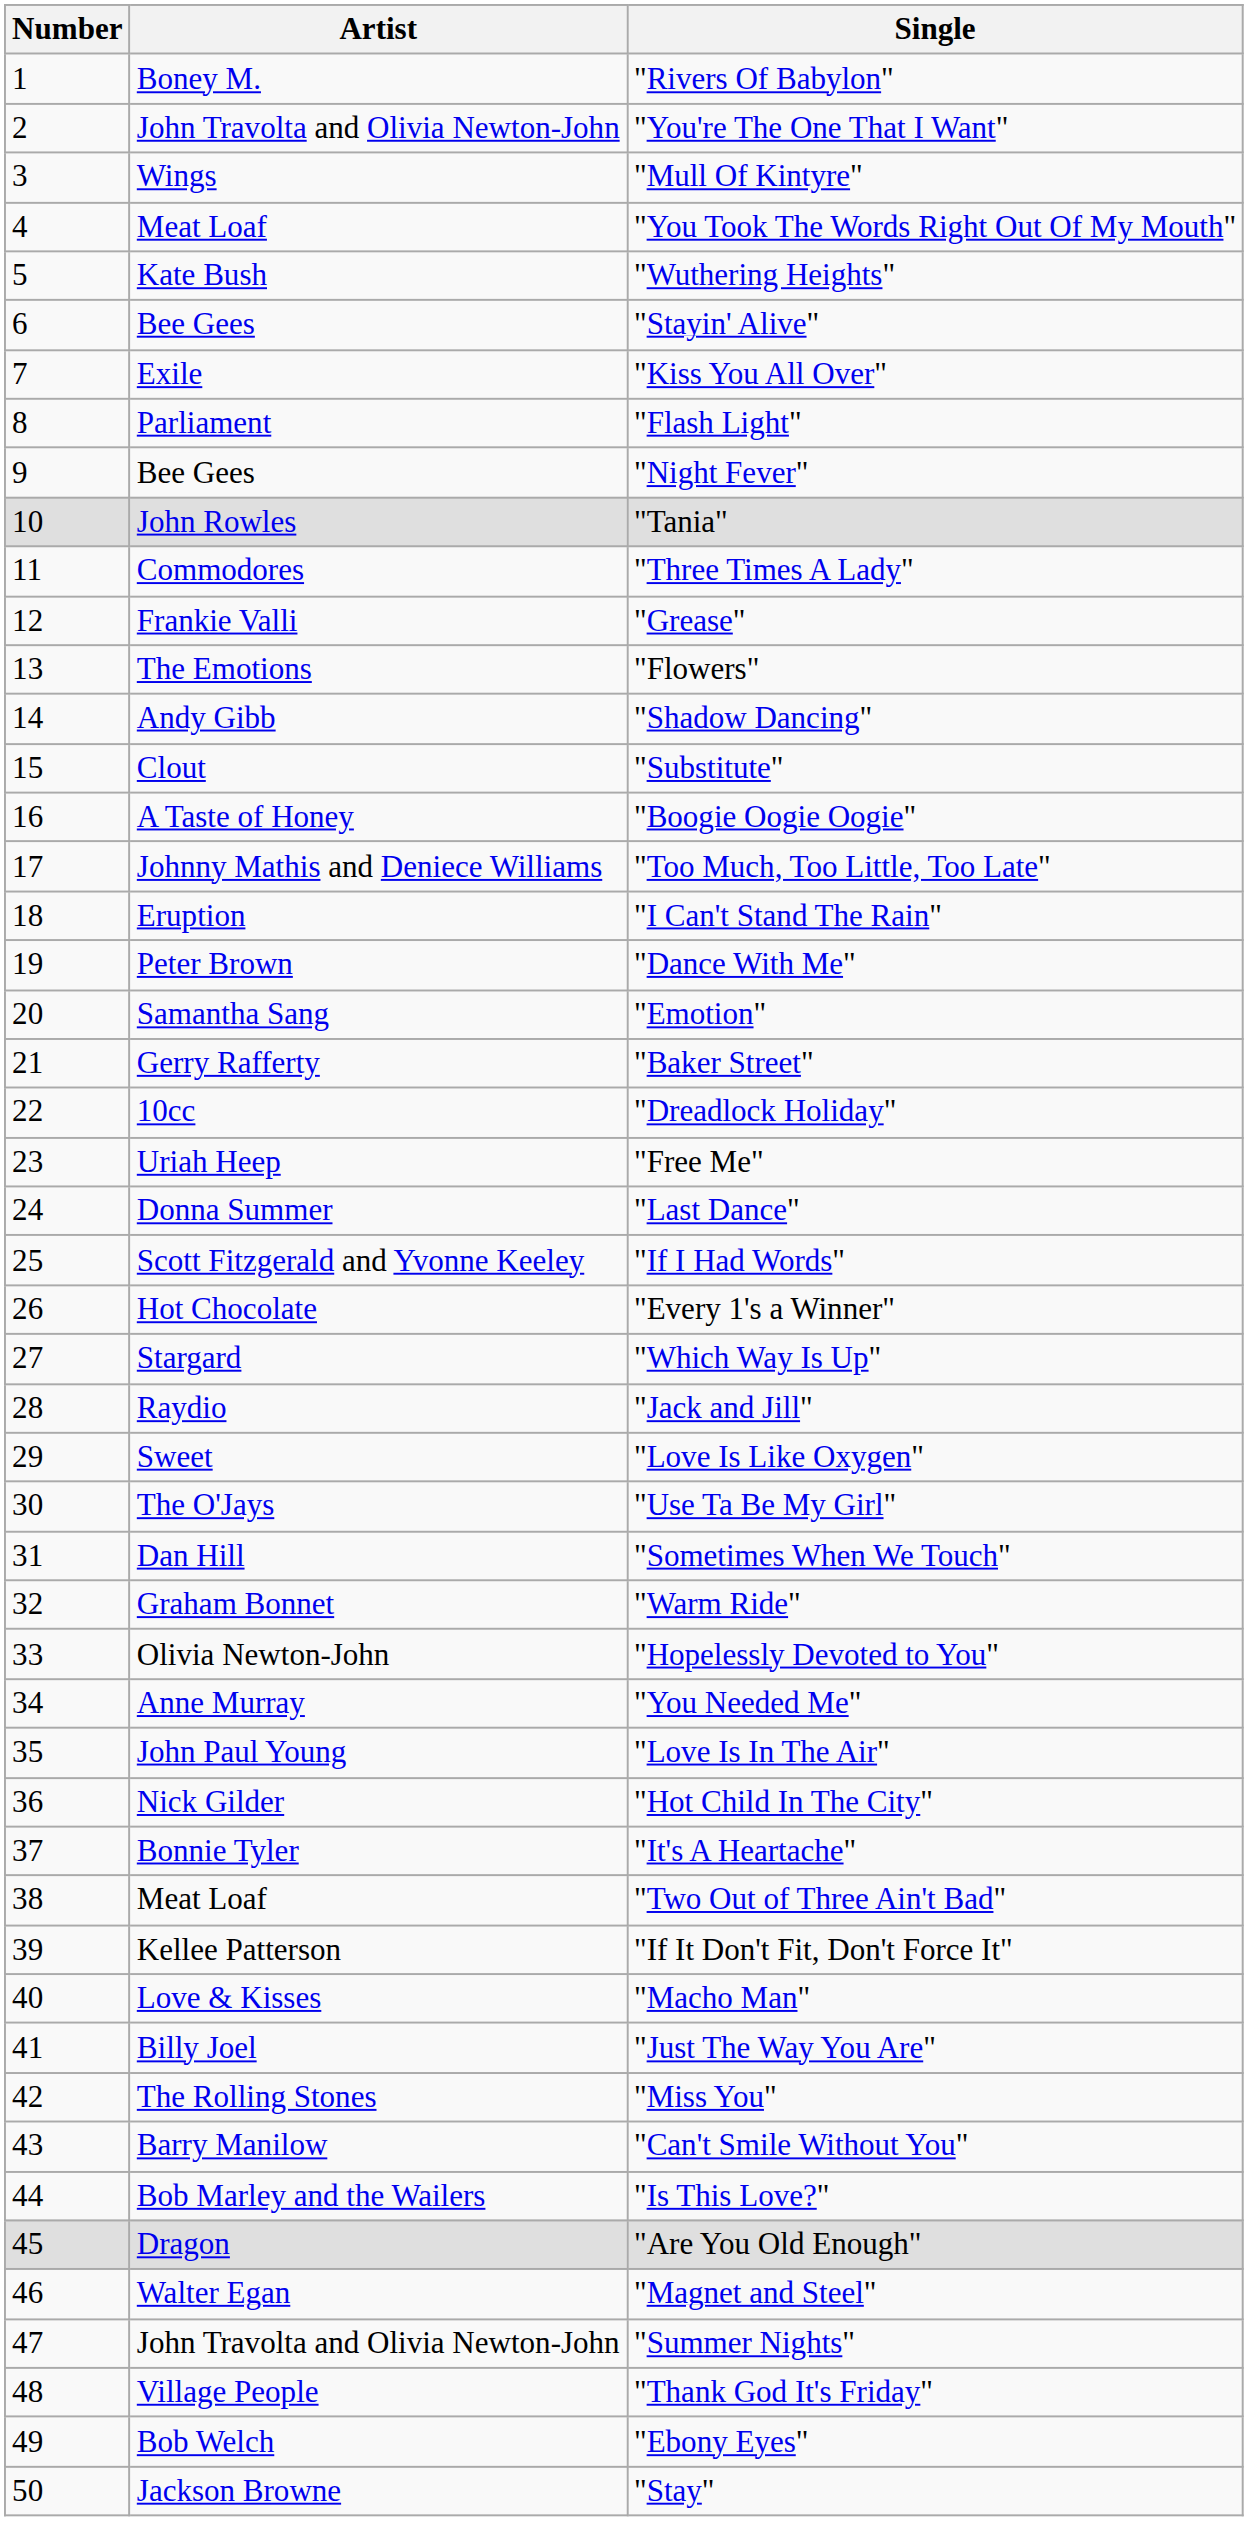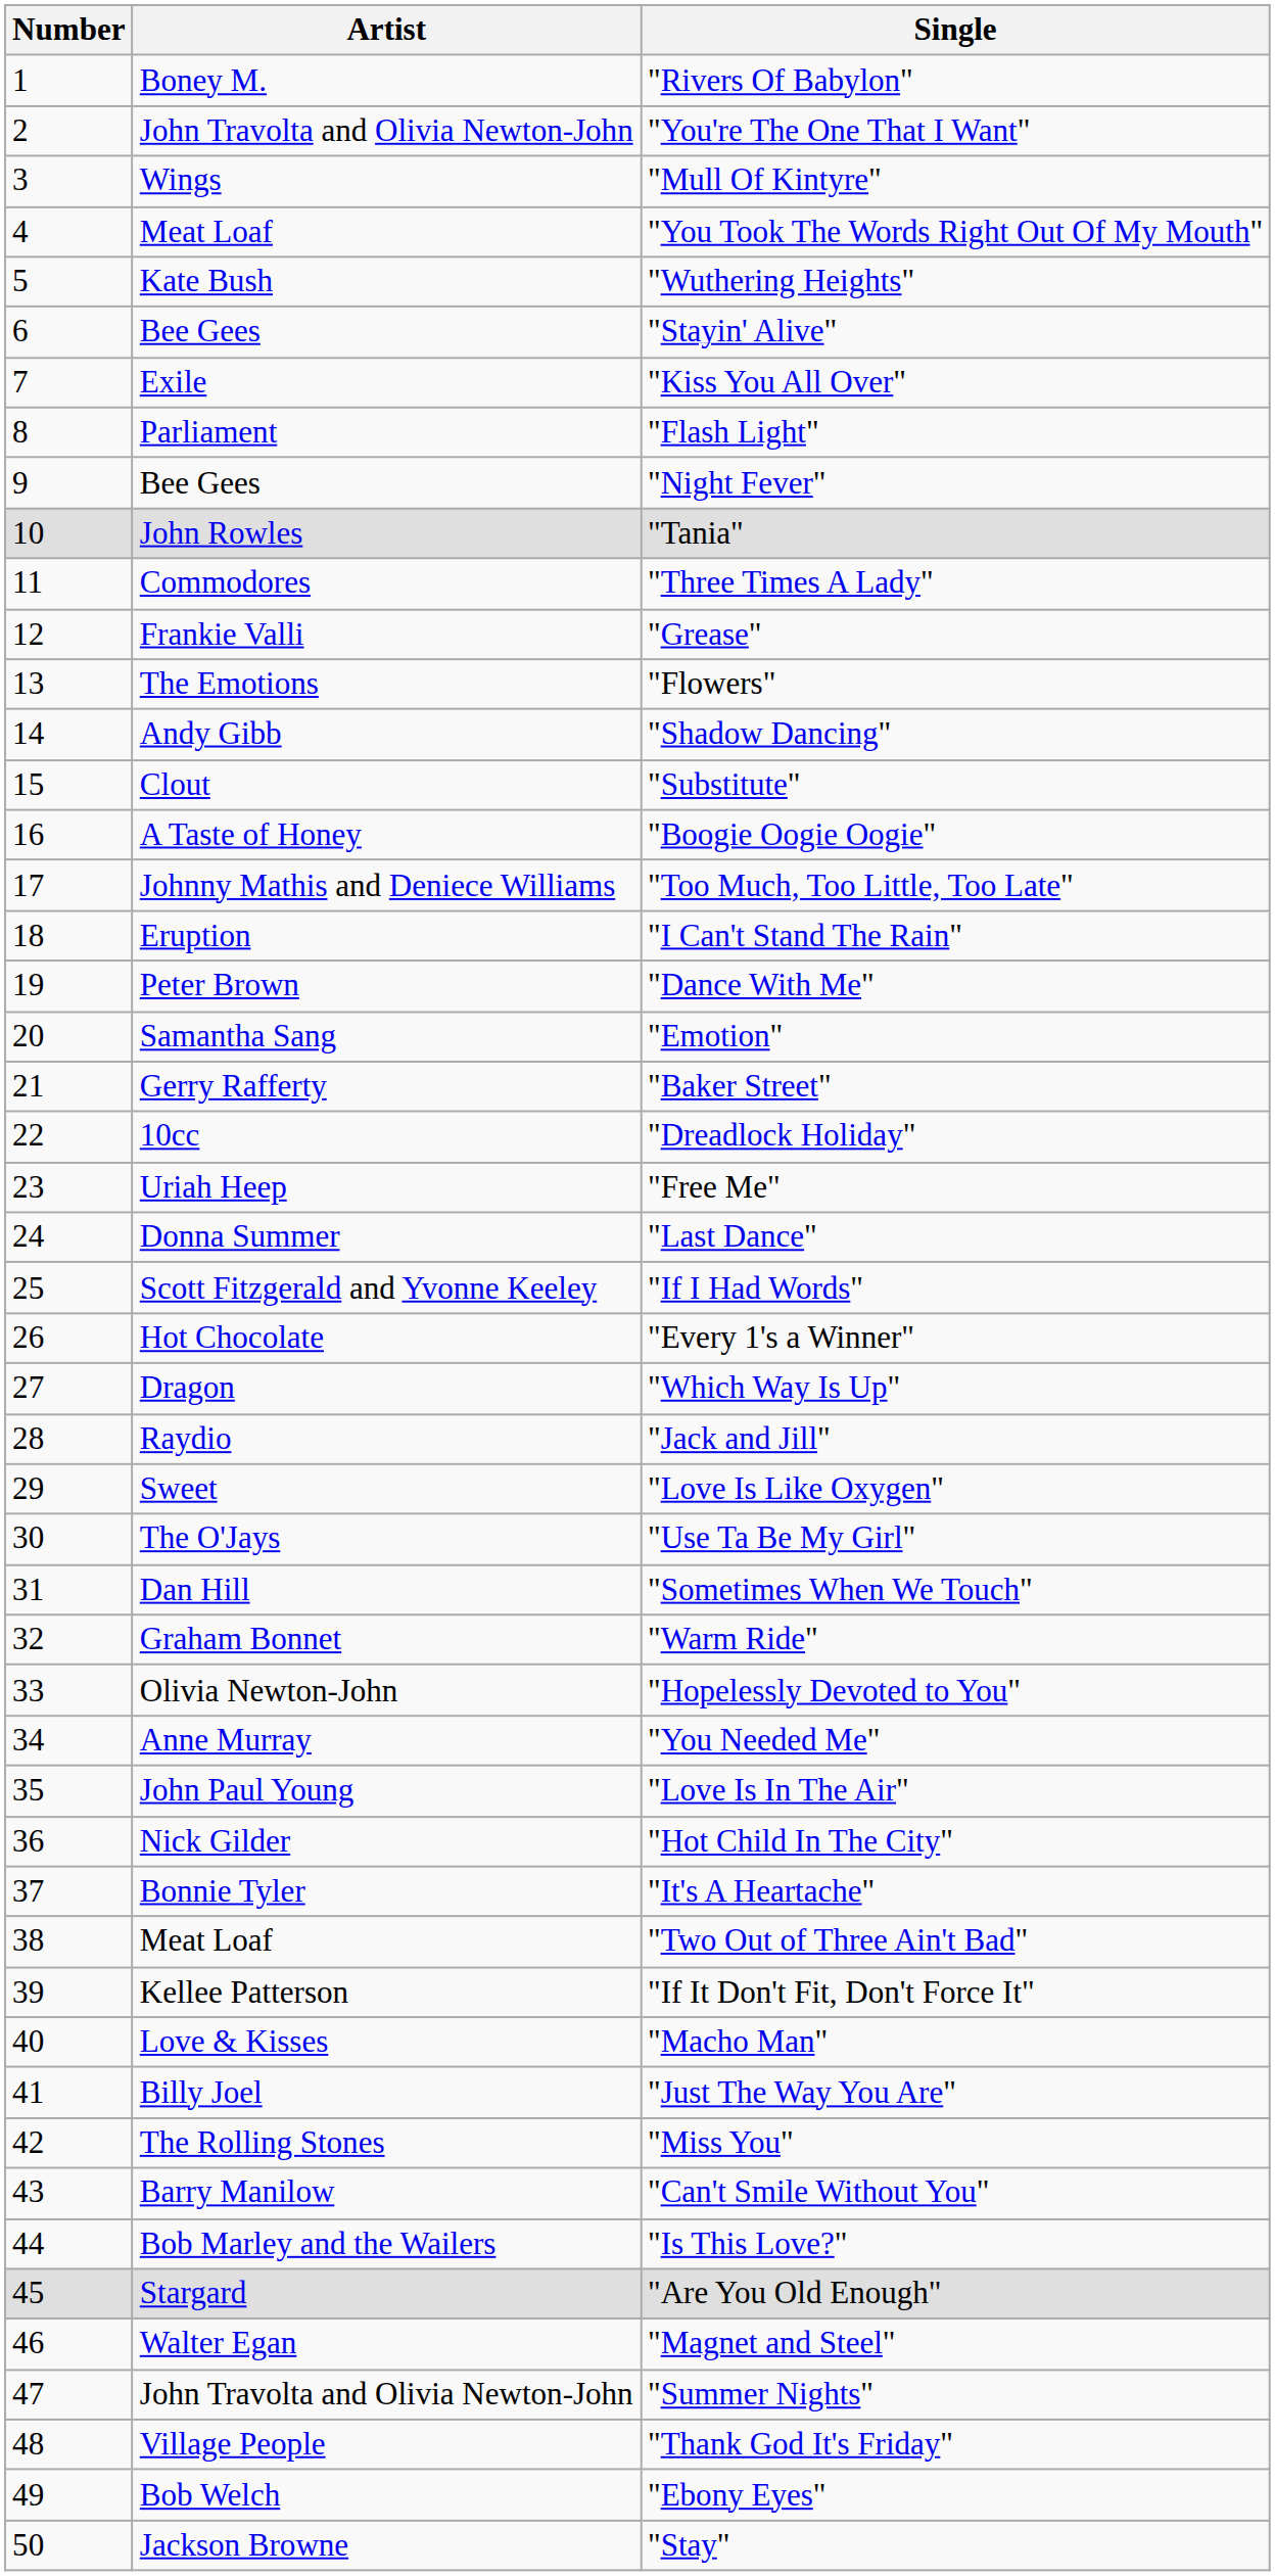 <table class="wikitable sortable">
 <tr>
 <th>Number</th>
 <th>Artist</th>
 <th>Single</th>
 </tr>
 <tr>
 <td>1</td>
 <td><a href='#'>Boney M.</a></td>
 <td>"<a href='#'>Rivers Of Babylon</a>"</td>
 </tr>
 <tr>
 <td>2</td>
 <td><a href='#'>John Travolta</a> and <a href='#'>Olivia Newton-John</a></td>
 <td>"<a href='#'>You're The One That I Want</a>"</td>
 </tr>
 <tr>
 <td>3</td>
 <td><a href='#'>Wings</a></td>
 <td>"<a href='#'>Mull Of Kintyre</a>"</td>
 </tr>
 <tr>
 <td>4</td>
 <td><a href='#'>Meat Loaf</a></td>
 <td>"<a href='#'>You Took The Words Right Out Of My Mouth</a>"</td>
 </tr>
 <tr>
 <td>5</td>
 <td><a href='#'>Kate Bush</a></td>
 <td>"<a href='#'>Wuthering Heights</a>"</td>
 </tr>
 <tr>
 <td>6</td>
 <td><a href='#'>Bee Gees</a></td>
 <td>"<a href='#'>Stayin' Alive</a>"</td>
 </tr>
 <tr>
 <td>7</td>
 <td><a href='#'>Exile</a></td>
 <td>"<a href='#'>Kiss You All Over</a>"</td>
 </tr>
 <tr>
 <td>8</td>
 <td><a href='#'>Parliament</a></td>
 <td>"<a href='#'>Flash Light</a>"</td>
 </tr>
 <tr>
 <td>9</td>
 <td>Bee Gees</td>
 <td>"<a href='#'>Night Fever</a>"</td>
 </tr>
 <tr style="background:#dfdfdf;">
 <td>10</td>
 <td><a href='#'>John Rowles</a></td>
 <td>"Tania"</td>
 </tr>
 <tr>
 <td>11</td>
 <td><a href='#'>Commodores</a></td>
 <td>"<a href='#'>Three Times A Lady</a>"</td>
 </tr>
 <tr>
 <td>12</td>
 <td><a href='#'>Frankie Valli</a></td>
 <td>"<a href='#'>Grease</a>"</td>
 </tr>
 <tr>
 <td>13</td>
 <td><a href='#'>The Emotions</a></td>
 <td>"Flowers"</td>
 </tr>
 <tr>
 <td>14</td>
 <td><a href='#'>Andy Gibb</a></td>
 <td>"<a href='#'>Shadow Dancing</a>"</td>
 </tr>
 <tr>
 <td>15</td>
 <td><a href='#'>Clout</a></td>
 <td>"<a href='#'>Substitute</a>"</td>
 </tr>
 <tr>
 <td>16</td>
 <td><a href='#'>A Taste of Honey</a></td>
 <td>"<a href='#'>Boogie Oogie Oogie</a>"</td>
 </tr>
 <tr>
 <td>17</td>
 <td><a href='#'>Johnny Mathis</a> and <a href='#'>Deniece Williams</a></td>
 <td>"<a href='#'>Too Much, Too Little, Too Late</a>"</td>
 </tr>
 <tr>
 <td>18</td>
 <td><a href='#'>Eruption</a></td>
 <td>"<a href='#'>I Can't Stand The Rain</a>"</td>
 </tr>
 <tr>
 <td>19</td>
 <td><a href='#'>Peter Brown</a></td>
 <td>"<a href='#'>Dance With Me</a>"</td>
 </tr>
 <tr>
 <td>20</td>
 <td><a href='#'>Samantha Sang</a></td>
 <td>"<a href='#'>Emotion</a>"</td>
 </tr>
 <tr>
 <td>21</td>
 <td><a href='#'>Gerry Rafferty</a></td>
 <td>"<a href='#'>Baker Street</a>"</td>
 </tr>
 <tr>
 <td>22</td>
 <td><a href='#'>10cc</a></td>
 <td>"<a href='#'>Dreadlock Holiday</a>"</td>
 </tr>
 <tr>
 <td>23</td>
 <td><a href='#'>Uriah Heep</a></td>
 <td>"Free Me"</td>
 </tr>
 <tr>
 <td>24</td>
 <td><a href='#'>Donna Summer</a></td>
 <td>"<a href='#'>Last Dance</a>"</td>
 </tr>
 <tr>
 <td>25</td>
 <td><a href='#'>Scott Fitzgerald</a> and <a href='#'>Yvonne Keeley</a></td>
 <td>"<a href='#'>If I Had Words</a>"</td>
 </tr>
 <tr>
 <td>26</td>
 <td><a href='#'>Hot Chocolate</a></td>
 <td>"Every 1's a Winner"</td>
 </tr>
 <tr>
 <td>27</td>
-<td><a href='#'>Stargard</a></td>
+<td><a href='#'>Dragon</a></td>
 <td>"<a href='#'>Which Way Is Up</a>"</td>
 </tr>
 <tr>
 <td>28</td>
 <td><a href='#'>Raydio</a></td>
 <td>"<a href='#'>Jack and Jill</a>"</td>
 </tr>
 <tr>
 <td>29</td>
 <td><a href='#'>Sweet</a></td>
 <td>"<a href='#'>Love Is Like Oxygen</a>"</td>
 </tr>
 <tr>
 <td>30</td>
 <td><a href='#'>The O'Jays</a></td>
 <td>"<a href='#'>Use Ta Be My Girl</a>"</td>
 </tr>
 <tr>
 <td>31</td>
 <td><a href='#'>Dan Hill</a></td>
 <td>"<a href='#'>Sometimes When We Touch</a>"</td>
 </tr>
 <tr>
 <td>32</td>
 <td><a href='#'>Graham Bonnet</a></td>
 <td>"<a href='#'>Warm Ride</a>"</td>
 </tr>
 <tr>
 <td>33</td>
 <td>Olivia Newton-John</td>
 <td>"<a href='#'>Hopelessly Devoted to You</a>"</td>
 </tr>
 <tr>
 <td>34</td>
 <td><a href='#'>Anne Murray</a></td>
 <td>"<a href='#'>You Needed Me</a>"</td>
 </tr>
 <tr>
 <td>35</td>
 <td><a href='#'>John Paul Young</a></td>
 <td>"<a href='#'>Love Is In The Air</a>"</td>
 </tr>
 <tr>
 <td>36</td>
 <td><a href='#'>Nick Gilder</a></td>
 <td>"<a href='#'>Hot Child In The City</a>"</td>
 </tr>
 <tr>
 <td>37</td>
 <td><a href='#'>Bonnie Tyler</a></td>
 <td>"<a href='#'>It's A Heartache</a>"</td>
 </tr>
 <tr>
 <td>38</td>
 <td>Meat Loaf</td>
 <td>"<a href='#'>Two Out of Three Ain't Bad</a>"</td>
 </tr>
 <tr>
 <td>39</td>
 <td>Kellee Patterson</td>
 <td>"If It Don't Fit, Don't Force It"</td>
 </tr>
 <tr>
 <td>40</td>
 <td><a href='#'>Love & Kisses</a></td>
 <td>"<a href='#'>Macho Man</a>"</td>
 </tr>
 <tr>
 <td>41</td>
 <td><a href='#'>Billy Joel</a></td>
 <td>"<a href='#'>Just The Way You Are</a>"</td>
 </tr>
 <tr>
 <td>42</td>
 <td><a href='#'>The Rolling Stones</a></td>
 <td>"<a href='#'>Miss You</a>"</td>
 </tr>
 <tr>
 <td>43</td>
 <td><a href='#'>Barry Manilow</a></td>
 <td>"<a href='#'>Can't Smile Without You</a>"</td>
 </tr>
 <tr>
 <td>44</td>
 <td><a href='#'>Bob Marley and the Wailers</a></td>
 <td>"<a href='#'>Is This Love?</a>"</td>
 </tr>
 <tr style="background:#dfdfdf;">
 <td>45</td>
-<td><a href='#'>Dragon</a></td>
+<td><a href='#'>Stargard</a></td>
 <td>"Are You Old Enough"</td>
 </tr>
 <tr>
 <td>46</td>
 <td><a href='#'>Walter Egan</a></td>
 <td>"<a href='#'>Magnet and Steel</a>"</td>
 </tr>
 <tr>
 <td>47</td>
 <td>John Travolta and Olivia Newton-John</td>
 <td>"<a href='#'>Summer Nights</a>"</td>
 </tr>
 <tr>
 <td>48</td>
 <td><a href='#'>Village People</a></td>
 <td>"<a href='#'>Thank God It's Friday</a>"</td>
 </tr>
 <tr>
 <td>49</td>
 <td><a href='#'>Bob Welch</a></td>
 <td>"<a href='#'>Ebony Eyes</a>"</td>
 </tr>
 <tr>
 <td>50</td>
 <td><a href='#'>Jackson Browne</a></td>
 <td>"<a href='#'>Stay</a>"</td>
 </tr>
 </table>
